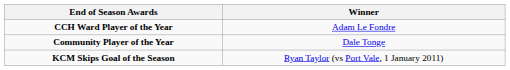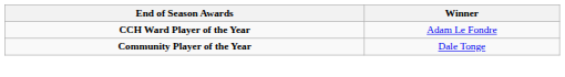 <table class="wikitable" style="text-align:center; font-size:95%;width:65%; text-align:left">
 <tr>
 <th><strong>End of Season Awards</strong></th>
 <th><strong>Winner</strong></th>
 </tr>
 <tr style="text-align:center;">
 <td><strong>CCH Ward Player of the Year</strong></td>
 <td style="text-align:center;"><a href='#'>Adam Le Fondre</a></td>
 </tr>
 <tr style="text-align:center;">
 <td><strong>Community Player of the Year</strong></td>
 <td style="text-align:center;"><a href='#'>Dale Tonge</a></td>
 </tr>
-<tr>
-<td style="text-align:center;"><strong>KCM Skips Goal of the Season</strong></td>
-<td style="text-align:center;"><a href='#'>Ryan Taylor</a> (vs <a href='#'>Port Vale</a>, 1 January 2011)</td>
-</tr>
 </table>
